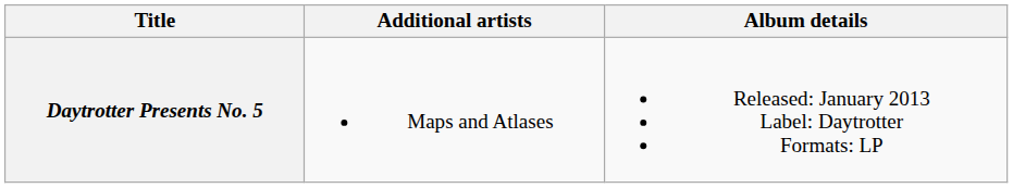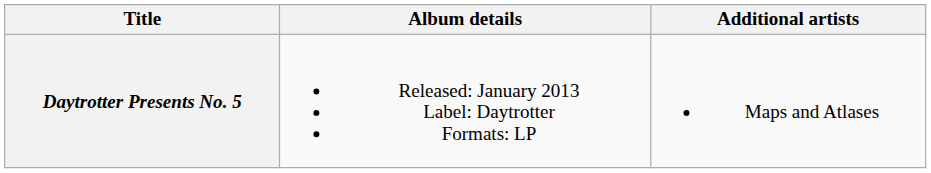 <table class="wikitable plainrowheaders" style="text-align:center;">
 <tr>
 <th scope="col" rowspan="1" style="width:14em;">Title</th>
+<th scope="col" rowspan="1" style="width:19em;">Album details</th>
 <th scope="col" rowspan="1" style="width:14em;">Additional artists</th>
-<th scope="col" rowspan="1" style="width:19em;">Album details</th>
 </tr>
 <tr>
 <th scope="row"><em>Daytrotter Presents No. 5</em></th>
+<td><br><ul><li>Released: January 2013</li><li>Label: Daytrotter</li><li>Formats: LP</li></ul></td>
 <td><br><ul><li>Maps and Atlases</li></ul></td>
-<td><br><ul><li>Released: January 2013</li><li>Label: Daytrotter</li><li>Formats: LP</li></ul></td>
 </tr>
 </table>
